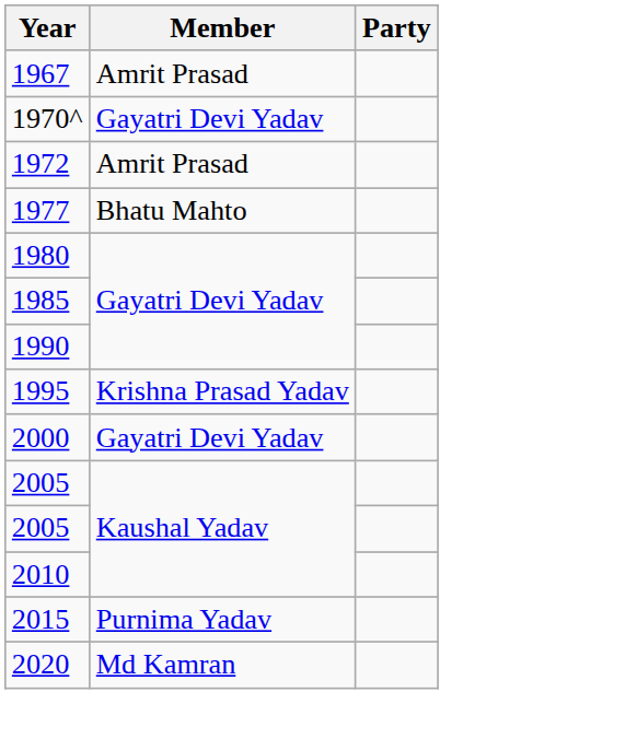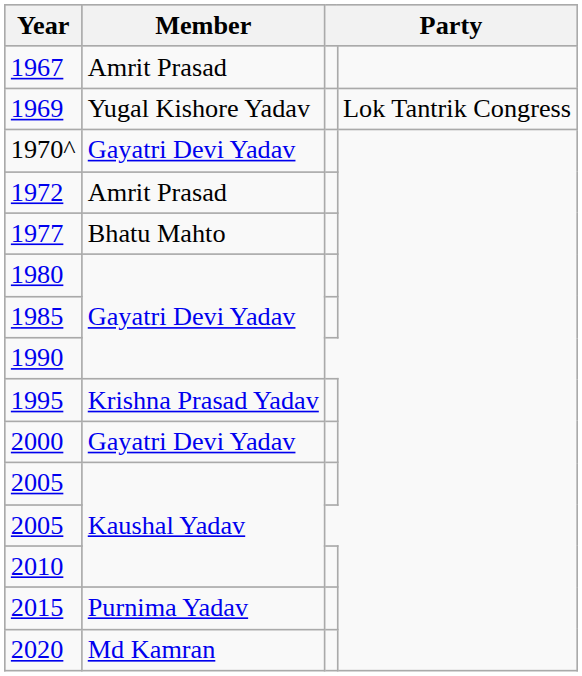 <table class="wikitable sortable">
 <tr>
 <th>Year</th>
 <th>Member</th>
 <th colspan="2">Party</th>
 </tr>
 <tr>
 <td><a href='#'>1967</a></td>
 <td>Amrit Prasad</td>
 <td></td>
+</tr>
+<tr>
+<td><a href='#'>1969</a></td>
+<td>Yugal Kishore Yadav</td>
+<td style=background-color:></td>
+<td>Lok Tantrik Congress</td>
 </tr>
 <tr>
 <td>1970^</td>
 <td><a href='#'>Gayatri Devi Yadav</a></td>
 <td></td>
 </tr>
 <tr>
 <td><a href='#'>1972</a></td>
 <td>Amrit Prasad</td>
 <td></td>
 </tr>
 <tr>
 <td><a href='#'>1977</a></td>
 <td>Bhatu Mahto</td>
 <td></td>
 </tr>
 <tr>
 <td><a href='#'>1980</a></td>
 <td rowspan="3"><a href='#'>Gayatri Devi Yadav</a></td>
 <td></td>
 </tr>
 <tr>
 <td><a href='#'>1985</a></td>
 <td></td>
 </tr>
 <tr>
 <td><a href='#'>1990</a></td>
 </tr>
 <tr>
 <td><a href='#'>1995</a></td>
 <td><a href='#'>Krishna Prasad Yadav</a></td>
 <td></td>
 </tr>
 <tr>
 <td><a href='#'>2000</a></td>
 <td><a href='#'>Gayatri Devi Yadav</a></td>
 <td></td>
 </tr>
 <tr>
 <td><a href='#'>2005</a></td>
 <td rowspan="3"><a href='#'>Kaushal Yadav</a></td>
 <td></td>
 </tr>
 <tr>
 <td><a href='#'>2005</a></td>
 </tr>
 <tr>
 <td><a href='#'>2010</a></td>
 <td></td>
 </tr>
 <tr>
 <td><a href='#'>2015</a></td>
 <td><a href='#'>Purnima Yadav</a></td>
 <td></td>
 </tr>
 <tr>
 <td><a href='#'>2020</a></td>
 <td><a href='#'>Md Kamran</a></td>
 <td></td>
 </tr>
 </table>
